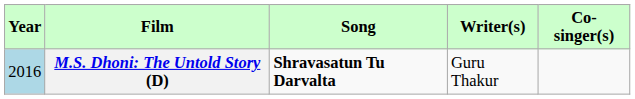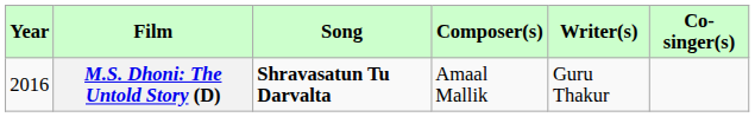 <table class="wikitable sortable">
 <tr>
 <th style="background:#cfc; text-align:center;"><strong>Year</strong></th>
 <th style="background:#cfc; text-align:center;"><strong>Film</strong></th>
 <th style="background:#cfc; text-align:center;"><strong>Song</strong></th>
+<th style="background:#cfc; text-align:center;"><strong>Composer(s)</strong></th>
 <th style="background:#cfc; text-align:center;"><strong>Writer(s)</strong></th>
 <th style="background:#cfc; text-align:center;"><strong>Co-singer(s)</strong></th>
 </tr>
 <tr>
-<td style="background: lightblue;">2016</td>
+<td>2016</td>
 <th><em><a href='#'>M.S. Dhoni: The Untold Story</a></em> (D)</th>
 <td><strong>Shravasatun Tu Darvalta</strong></td>
+<td>Amaal Mallik</td>
 <td>Guru Thakur</td>
 <td></td>
 </tr>
 </table>
